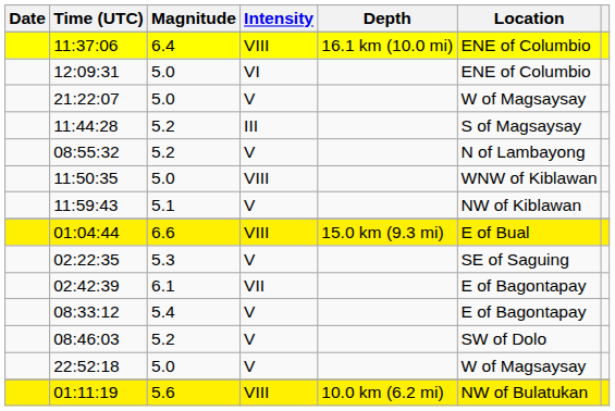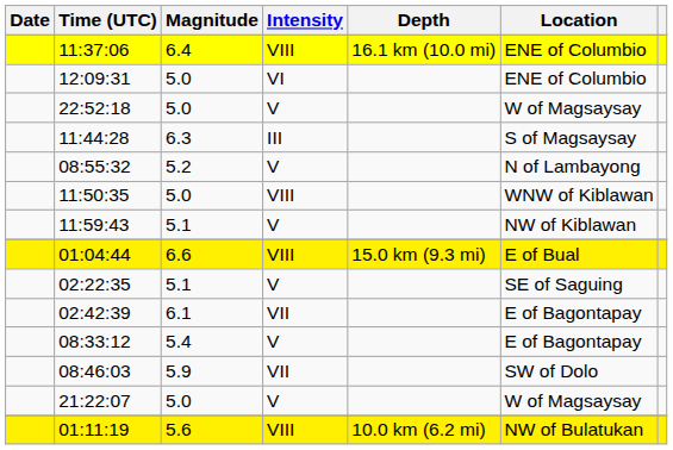 <table class="wikitable sortable collapsible" style="font-size:90%">
 <tr>
 <th scope="col">Date</th>
 <th scope="col">Time (UTC)</th>
 <th scope="col">Magnitude </th>
 <th scope="col"><a href='#'>Intensity</a></th>
 <th scope="col">Depth</th>
 <th scope="col" class="unsortable">Location</th>
 <th scope="col" class="unsortable"></th>
 </tr>
 <tr>
 </tr>
 <tr bgcolor="FFFF00">
 <td></td>
 <td>11:37:06</td>
 <td>6.4</td>
 <td> VIII</td>
 <td>16.1 km (10.0 mi)</td>
 <td> ENE of Columbio</td>
 <td></td>
 </tr>
 <tr>
 <td></td>
 <td>12:09:31</td>
 <td>5.0</td>
 <td> VI</td>
 <td></td>
 <td> ENE of Columbio</td>
 <td></td>
 </tr>
 <tr>
 <td></td>
-<td>21:22:07</td>
+<td>22:52:18</td>
 <td>5.0</td>
-<td>V</td>
+<td> V</td>
 <td></td>
 <td> W of Magsaysay</td>
 <td></td>
 </tr>
 <tr>
 <td></td>
 <td>11:44:28</td>
-<td>5.2</td>
+<td>6.3</td>
 <td> III</td>
 <td></td>
 <td> S of Magsaysay</td>
 <td></td>
 </tr>
 <tr>
 <td></td>
 <td>08:55:32</td>
 <td>5.2</td>
 <td> V</td>
 <td></td>
 <td> N of Lambayong</td>
 <td></td>
 </tr>
 <tr>
 <td></td>
 <td>11:50:35</td>
 <td>5.0</td>
 <td> VIII</td>
 <td></td>
 <td> WNW of Kiblawan</td>
 <td></td>
 </tr>
 <tr>
 <td></td>
 <td>11:59:43</td>
 <td>5.1</td>
 <td> V</td>
 <td></td>
 <td> NW of Kiblawan</td>
 <td></td>
 </tr>
 <tr>
 </tr>
 <tr bgcolor="FFEF00">
 <td></td>
 <td>01:04:44</td>
 <td>6.6</td>
 <td> VIII</td>
 <td>15.0 km (9.3 mi)</td>
 <td> E of Bual</td>
 <td></td>
 </tr>
 <tr>
 <td></td>
 <td>02:22:35</td>
-<td>5.3</td>
+<td>5.1</td>
 <td> V</td>
 <td></td>
 <td> SE of Saguing</td>
 <td></td>
 </tr>
 <tr>
 <td></td>
 <td>02:42:39</td>
 <td>6.1</td>
 <td> VII</td>
 <td></td>
 <td> E of Bagontapay</td>
 <td></td>
 </tr>
 <tr>
 <td></td>
 <td>08:33:12</td>
 <td>5.4</td>
 <td> V</td>
 <td></td>
 <td> E of Bagontapay</td>
 <td></td>
 </tr>
 <tr>
 <td></td>
 <td>08:46:03</td>
-<td>5.2</td>
-<td> V</td>
+<td>5.9</td>
+<td> VII</td>
 <td></td>
 <td> SW of Dolo</td>
 <td></td>
 </tr>
 <tr>
 <td></td>
-<td>22:52:18</td>
+<td>21:22:07</td>
 <td>5.0</td>
-<td> V</td>
+<td>V</td>
 <td></td>
 <td> W of Magsaysay</td>
 <td></td>
 </tr>
 <tr>
 </tr>
 <tr bgcolor="FFEF00">
 <td></td>
 <td>01:11:19</td>
 <td>5.6</td>
 <td> VIII</td>
 <td>10.0 km (6.2 mi)</td>
 <td> NW of Bulatukan</td>
 <td></td>
 </tr>
 </table>
